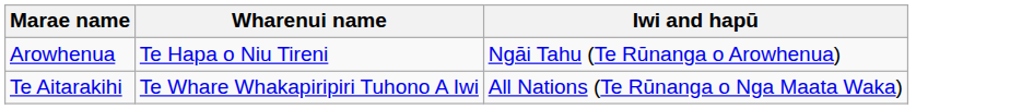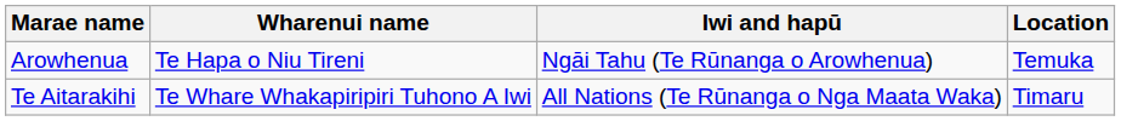 <table class="wikitable sortable">
 <tr>
 <th>Marae name</th>
 <th>Wharenui name</th>
 <th>Iwi and hapū</th>
+<th>Location</th>
 </tr>
 <tr>
 <td><a href='#'>Arowhenua</a></td>
 <td><a href='#'>Te Hapa o Niu Tireni</a></td>
 <td><a href='#'>Ngāi Tahu</a> (<a href='#'>Te Rūnanga o Arowhenua</a>)</td>
+<td><a href='#'>Temuka</a></td>
 </tr>
 <tr>
 <td><a href='#'>Te Aitarakihi</a></td>
 <td><a href='#'>Te Whare Whakapiripiri Tuhono A Iwi</a></td>
 <td><a href='#'>All Nations</a> (<a href='#'>Te Rūnanga o Nga Maata Waka</a>)</td>
+<td><a href='#'>Timaru</a></td>
 </tr>
 </table>
